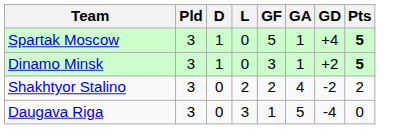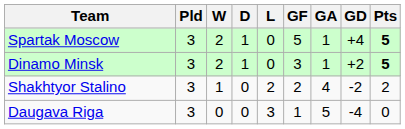 <table class="wikitable" style="text-align: center;">
 <tr>
 <th width="175">Team</th>
 <th width="20">Pld</th>
+<th width="20">W</th>
 <th width="20">D</th>
 <th width="20">L</th>
 <th width="20">GF</th>
 <th width="20">GA</th>
 <th width="20">GD</th>
 <th width="20">Pts</th>
 </tr>
 <tr bgcolor="#ccffcc">
 <td align=left><a href='#'>Spartak Moscow</a></td>
 <td>3</td>
+<td>2</td>
 <td>1</td>
 <td>0</td>
 <td>5</td>
 <td>1</td>
 <td>+4</td>
 <td><strong>5</strong></td>
 </tr>
 <tr bgcolor="#ccffcc">
 <td align=left><a href='#'>Dinamo Minsk</a></td>
 <td>3</td>
+<td>2</td>
 <td>1</td>
 <td>0</td>
 <td>3</td>
 <td>1</td>
 <td>+2</td>
 <td><strong>5</strong></td>
 </tr>
 <tr>
 <td align=left><a href='#'>Shakhtyor Stalino</a></td>
 <td>3</td>
+<td>1</td>
 <td>0</td>
 <td>2</td>
 <td>2</td>
 <td>4</td>
 <td>-2</td>
 <td>2</td>
 </tr>
 <tr>
 <td align=left><a href='#'>Daugava Riga</a></td>
 <td>3</td>
 <td>0</td>
+<td>0</td>
 <td>3</td>
 <td>1</td>
 <td>5</td>
 <td>-4</td>
 <td>0</td>
 </tr>
 </table>
